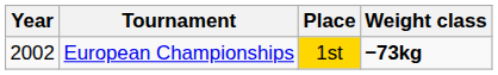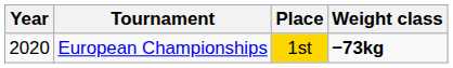 <table class=wikitable>
 <tr>
 <th>Year</th>
 <th>Tournament</th>
 <th>Place</th>
 <th>Weight class</th>
 </tr>
 <tr>
-<td>2002</td>
+<td>2020</td>
 <td><a href='#'>European Championships</a></td>
 <td bgcolor="gold" align="center">1st</td>
 <td><strong>−73kg</strong></td>
 </tr>
 </table>
